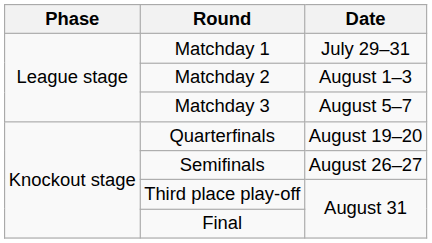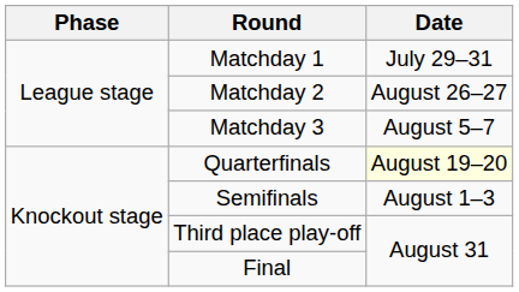 <table class="wikitable" style="text-align:center">
 <tr>
 <th>Phase</th>
 <th>Round</th>
 <th>Date</th>
 </tr>
 <tr>
 <td rowspan="3">League stage</td>
 <td>Matchday 1</td>
 <td>July 29–31</td>
 </tr>
 <tr>
 <td>Matchday 2</td>
-<td>August 1–3</td>
+<td rowspan="1">August 26–27</td>
 </tr>
 <tr>
 <td>Matchday 3</td>
 <td>August 5–7</td>
 </tr>
 <tr>
 <td rowspan="4">Knockout stage</td>
 <td>Quarterfinals</td>
-<td rowspan="1">August 19–20</td>
+<td rowspan="1" style="background: lightyellow;">August 19–20</td>
 </tr>
 <tr>
 <td>Semifinals</td>
-<td rowspan="1">August 26–27</td>
+<td>August 1–3</td>
 </tr>
 <tr>
 <td>Third place play-off</td>
 <td rowspan="2">August 31</td>
 </tr>
 <tr>
 <td>Final</td>
 </tr>
 </table>
